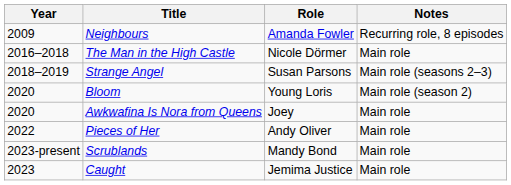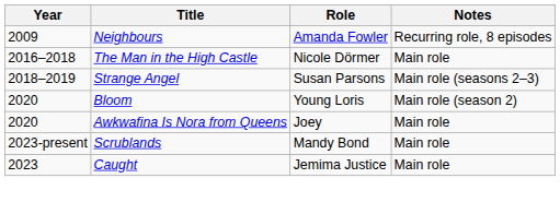 <table class="wikitable sortable">
 <tr>
 <th>Year</th>
 <th>Title</th>
 <th>Role</th>
 <th class="unsortable">Notes</th>
 </tr>
 <tr>
 <td>2009</td>
 <td><em><a href='#'>Neighbours</a></em></td>
 <td><a href='#'>Amanda Fowler</a></td>
 <td>Recurring role, 8 episodes</td>
 </tr>
 <tr>
 <td>2016–2018</td>
 <td><em><a href='#'>The Man in the High Castle</a></em></td>
 <td>Nicole Dörmer</td>
 <td>Main role</td>
 </tr>
 <tr>
 <td>2018–2019</td>
 <td><em><a href='#'>Strange Angel</a></em></td>
 <td>Susan Parsons</td>
 <td>Main role (seasons 2–3)</td>
 </tr>
 <tr>
 <td>2020</td>
 <td><em><a href='#'>Bloom</a></em></td>
 <td>Young Loris</td>
 <td>Main role (season 2)</td>
 </tr>
 <tr>
 <td>2020</td>
 <td><em><a href='#'>Awkwafina Is Nora from Queens</a></em></td>
 <td>Joey</td>
 <td>Main role</td>
 </tr>
 <tr>
-<td>2022</td>
-<td><em><a href='#'>Pieces of Her</a></em></td>
-<td>Andy Oliver</td>
-<td>Main role</td>
-</tr>
-<tr>
 <td>2023-present</td>
 <td><em><a href='#'>Scrublands</a></em></td>
 <td>Mandy Bond</td>
 <td>Main role</td>
 </tr>
 <tr>
 <td>2023</td>
 <td><em><a href='#'>Caught</a></em></td>
 <td>Jemima Justice</td>
 <td>Main role</td>
 </tr>
 </table>
